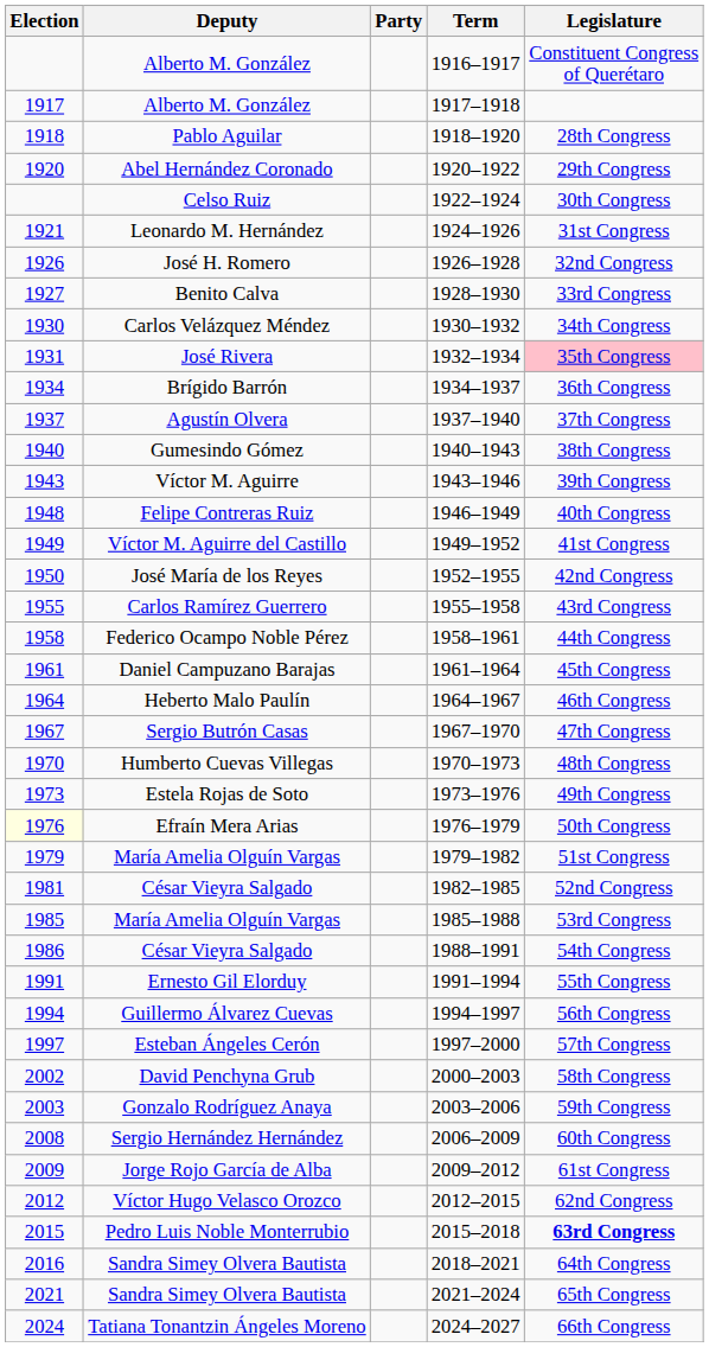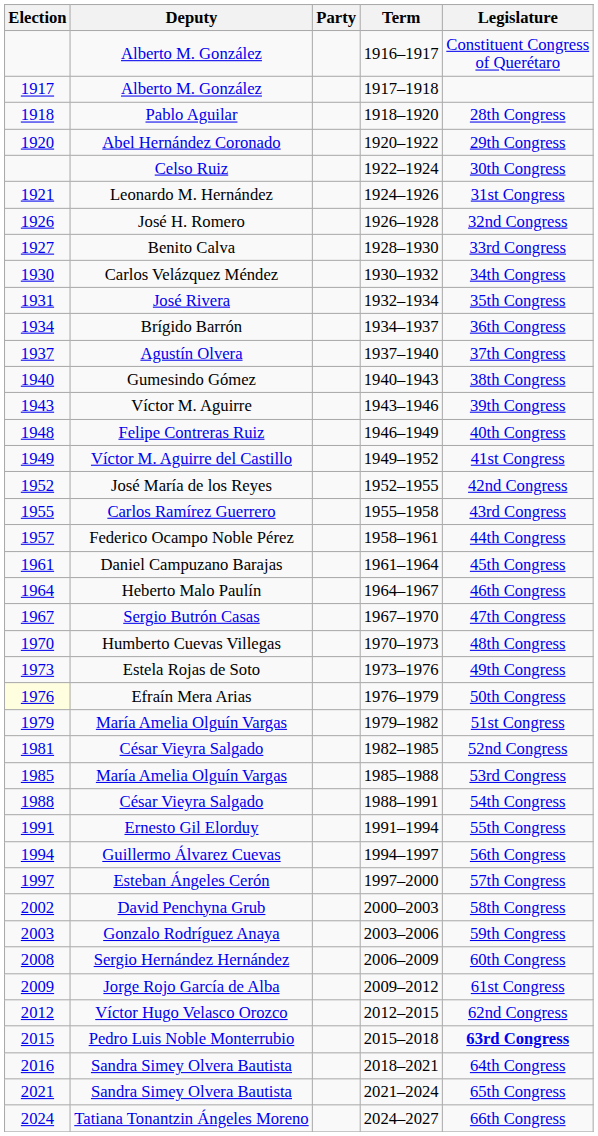 <table class="wikitable sortable" style="text-align: center">
 <tr>
 <th>Election</th>
 <th class="unsortable">Deputy</th>
 <th class="unsortable">Party</th>
 <th class="unsortable">Term</th>
 <th class="unsortable">Legislature</th>
 </tr>
 <tr>
 <td></td>
 <td><a href='#'>Alberto M. González</a></td>
 <td></td>
 <td>1916–1917</td>
 <td><a href='#'>Constituent Congress<br>of Querétaro</a></td>
 </tr>
 <tr>
 <td><a href='#'>1917</a></td>
 <td><a href='#'>Alberto M. González</a></td>
 <td></td>
 <td>1917–1918</td>
 <td></td>
 </tr>
 <tr>
 <td><a href='#'>1918</a></td>
 <td><a href='#'>Pablo Aguilar</a></td>
 <td></td>
 <td>1918–1920</td>
 <td><a href='#'>28th Congress</a></td>
 </tr>
 <tr>
 <td><a href='#'>1920</a></td>
 <td><a href='#'>Abel Hernández Coronado</a></td>
 <td></td>
 <td>1920–1922</td>
 <td><a href='#'>29th Congress</a></td>
 </tr>
 <tr>
 <td></td>
 <td><a href='#'>Celso Ruiz</a></td>
 <td></td>
 <td>1922–1924</td>
 <td><a href='#'>30th Congress</a></td>
 </tr>
 <tr>
 <td><a href='#'>1921</a></td>
 <td>Leonardo M. Hernández</td>
 <td></td>
 <td>1924–1926</td>
 <td><a href='#'>31st Congress</a></td>
 </tr>
 <tr>
 <td><a href='#'>1926</a></td>
 <td>José H. Romero</td>
 <td></td>
 <td>1926–1928</td>
 <td><a href='#'>32nd Congress</a></td>
 </tr>
 <tr>
 <td><a href='#'>1927</a></td>
 <td>Benito Calva</td>
 <td></td>
 <td>1928–1930</td>
 <td><a href='#'>33rd Congress</a></td>
 </tr>
 <tr>
 <td><a href='#'>1930</a></td>
 <td>Carlos Velázquez Méndez</td>
 <td></td>
 <td>1930–1932</td>
 <td><a href='#'>34th Congress</a></td>
 </tr>
 <tr>
 <td><a href='#'>1931</a></td>
 <td><a href='#'>José Rivera</a></td>
 <td></td>
 <td>1932–1934</td>
-<td style="background: pink;"><a href='#'>35th Congress</a></td>
+<td><a href='#'>35th Congress</a></td>
 </tr>
 <tr>
 <td><a href='#'>1934</a></td>
 <td>Brígido Barrón</td>
 <td></td>
 <td>1934–1937</td>
 <td><a href='#'>36th Congress</a></td>
 </tr>
 <tr>
 <td><a href='#'>1937</a></td>
 <td><a href='#'>Agustín Olvera</a></td>
 <td></td>
 <td>1937–1940</td>
 <td><a href='#'>37th Congress</a></td>
 </tr>
 <tr>
 <td><a href='#'>1940</a></td>
 <td>Gumesindo Gómez</td>
 <td></td>
 <td>1940–1943</td>
 <td><a href='#'>38th Congress</a></td>
 </tr>
 <tr>
 <td><a href='#'>1943</a></td>
 <td>Víctor M. Aguirre</td>
 <td></td>
 <td>1943–1946</td>
 <td><a href='#'>39th Congress</a></td>
 </tr>
 <tr>
 <td><a href='#'>1948</a></td>
 <td><a href='#'>Felipe Contreras Ruiz</a></td>
 <td></td>
 <td>1946–1949</td>
 <td><a href='#'>40th Congress</a></td>
 </tr>
 <tr>
 <td><a href='#'>1949</a></td>
 <td><a href='#'>Víctor M. Aguirre del Castillo</a></td>
 <td></td>
 <td>1949–1952</td>
 <td><a href='#'>41st Congress</a></td>
 </tr>
 <tr>
-<td><a href='#'>1950</a></td>
+<td><a href='#'>1952</a></td>
 <td>José María de los Reyes</td>
 <td></td>
 <td>1952–1955</td>
 <td><a href='#'>42nd Congress</a></td>
 </tr>
 <tr>
 <td><a href='#'>1955</a></td>
 <td><a href='#'>Carlos Ramírez Guerrero</a></td>
 <td></td>
 <td>1955–1958</td>
 <td><a href='#'>43rd Congress</a></td>
 </tr>
 <tr>
-<td><a href='#'>1958</a></td>
+<td><a href='#'>1957</a></td>
 <td>Federico Ocampo Noble Pérez</td>
 <td></td>
 <td>1958–1961</td>
 <td><a href='#'>44th Congress</a></td>
 </tr>
 <tr>
 <td><a href='#'>1961</a></td>
 <td>Daniel Campuzano Barajas</td>
 <td></td>
 <td>1961–1964</td>
 <td><a href='#'>45th Congress</a></td>
 </tr>
 <tr>
 <td><a href='#'>1964</a></td>
 <td>Heberto Malo Paulín</td>
 <td></td>
 <td>1964–1967</td>
 <td><a href='#'>46th Congress</a></td>
 </tr>
 <tr>
 <td><a href='#'>1967</a></td>
 <td><a href='#'>Sergio Butrón Casas</a></td>
 <td></td>
 <td>1967–1970</td>
 <td><a href='#'>47th Congress</a></td>
 </tr>
 <tr>
 <td><a href='#'>1970</a></td>
 <td>Humberto Cuevas Villegas</td>
 <td></td>
 <td>1970–1973</td>
 <td><a href='#'>48th Congress</a></td>
 </tr>
 <tr>
 <td><a href='#'>1973</a></td>
 <td>Estela Rojas de Soto</td>
 <td></td>
 <td>1973–1976</td>
 <td><a href='#'>49th Congress</a></td>
 </tr>
 <tr>
 <td style="background: lightyellow;"><a href='#'>1976</a></td>
 <td>Efraín Mera Arias</td>
 <td></td>
 <td>1976–1979</td>
 <td><a href='#'>50th Congress</a></td>
 </tr>
 <tr>
 <td><a href='#'>1979</a></td>
 <td><a href='#'>María Amelia Olguín Vargas</a></td>
 <td></td>
 <td>1979–1982</td>
 <td><a href='#'>51st Congress</a></td>
 </tr>
 <tr>
 <td><a href='#'>1981</a></td>
 <td><a href='#'>César Vieyra Salgado</a></td>
 <td></td>
 <td>1982–1985</td>
 <td><a href='#'>52nd Congress</a></td>
 </tr>
 <tr>
 <td><a href='#'>1985</a></td>
 <td><a href='#'>María Amelia Olguín Vargas</a></td>
 <td></td>
 <td>1985–1988</td>
 <td><a href='#'>53rd Congress</a></td>
 </tr>
 <tr>
-<td><a href='#'>1986</a></td>
+<td><a href='#'>1988</a></td>
 <td><a href='#'>César Vieyra Salgado</a></td>
 <td></td>
 <td>1988–1991</td>
 <td><a href='#'>54th Congress</a></td>
 </tr>
 <tr>
 <td><a href='#'>1991</a></td>
 <td><a href='#'>Ernesto Gil Elorduy</a></td>
 <td></td>
 <td>1991–1994</td>
 <td><a href='#'>55th Congress</a></td>
 </tr>
 <tr>
 <td><a href='#'>1994</a></td>
 <td><a href='#'>Guillermo Álvarez Cuevas</a></td>
 <td></td>
 <td>1994–1997</td>
 <td><a href='#'>56th Congress</a></td>
 </tr>
 <tr>
 <td><a href='#'>1997</a></td>
 <td><a href='#'>Esteban Ángeles Cerón</a></td>
 <td></td>
 <td>1997–2000</td>
 <td><a href='#'>57th Congress</a></td>
 </tr>
 <tr>
 <td><a href='#'>2002</a></td>
 <td><a href='#'>David Penchyna Grub</a></td>
 <td></td>
 <td>2000–2003</td>
 <td><a href='#'>58th Congress</a></td>
 </tr>
 <tr>
 <td><a href='#'>2003</a></td>
 <td><a href='#'>Gonzalo Rodríguez Anaya</a></td>
 <td></td>
 <td>2003–2006</td>
 <td><a href='#'>59th Congress</a></td>
 </tr>
 <tr>
 <td><a href='#'>2008</a></td>
 <td><a href='#'>Sergio Hernández Hernández</a></td>
 <td></td>
 <td>2006–2009</td>
 <td><a href='#'>60th Congress</a></td>
 </tr>
 <tr>
 <td><a href='#'>2009</a></td>
 <td><a href='#'>Jorge Rojo García de Alba</a></td>
 <td></td>
 <td>2009–2012</td>
 <td><a href='#'>61st Congress</a></td>
 </tr>
 <tr>
 <td><a href='#'>2012</a></td>
 <td><a href='#'>Víctor Hugo Velasco Orozco</a></td>
 <td></td>
 <td>2012–2015</td>
 <td><a href='#'>62nd Congress</a></td>
 </tr>
 <tr>
 <td><a href='#'>2015</a></td>
 <td><a href='#'>Pedro Luis Noble Monterrubio</a></td>
 <td></td>
 <td>2015–2018</td>
 <td><strong><a href='#'>63rd Congress</a></strong></td>
 </tr>
 <tr>
 <td><a href='#'>2016</a></td>
 <td><a href='#'>Sandra Simey Olvera Bautista</a></td>
 <td></td>
 <td>2018–2021</td>
 <td><a href='#'>64th Congress</a></td>
 </tr>
 <tr>
 <td><a href='#'>2021</a></td>
 <td><a href='#'>Sandra Simey Olvera Bautista</a></td>
 <td></td>
 <td>2021–2024</td>
 <td><a href='#'>65th Congress</a></td>
 </tr>
 <tr>
 <td><a href='#'>2024</a></td>
 <td><a href='#'>Tatiana Tonantzin Ángeles Moreno</a></td>
 <td></td>
 <td>2024–2027</td>
 <td><a href='#'>66th Congress</a></td>
 </tr>
 </table>
